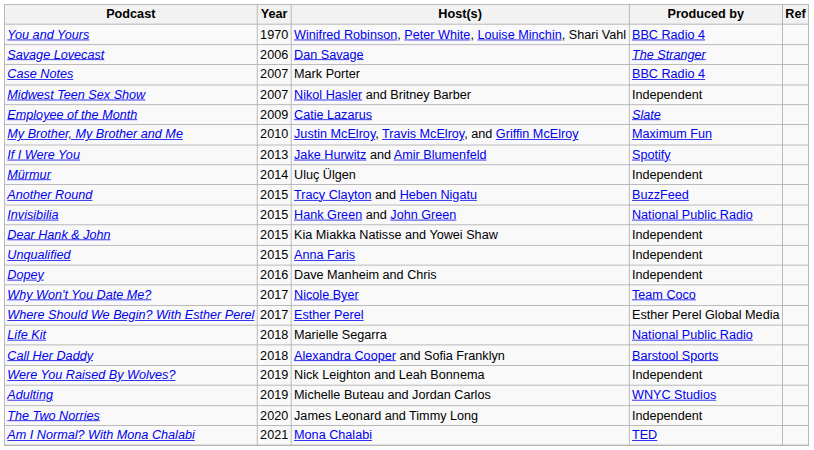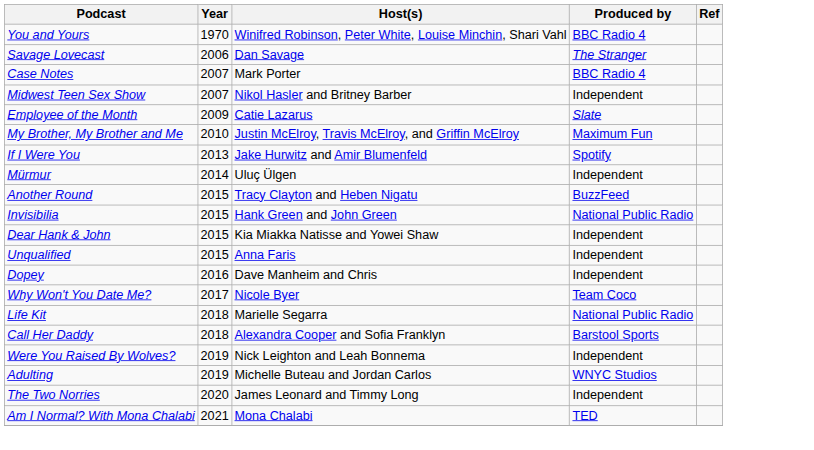 <table class="wikitable sortable">
 <tr>
 <th>Podcast</th>
 <th>Year</th>
 <th>Host(s)</th>
 <th>Produced by</th>
 <th>Ref</th>
 </tr>
 <tr>
 <td><em><a href='#'>You and Yours</a></em></td>
 <td>1970</td>
 <td><a href='#'>Winifred Robinson</a>, <a href='#'>Peter White</a>, <a href='#'>Louise Minchin</a>, Shari Vahl</td>
 <td><a href='#'>BBC Radio 4</a></td>
 <td></td>
 </tr>
 <tr>
 <td><em><a href='#'>Savage Lovecast</a></em></td>
 <td>2006</td>
 <td><a href='#'>Dan Savage</a></td>
 <td><em><a href='#'>The Stranger</a></em></td>
 <td></td>
 </tr>
 <tr>
 <td><em><a href='#'>Case Notes</a></em></td>
 <td>2007</td>
 <td>Mark Porter</td>
 <td><a href='#'>BBC Radio 4</a></td>
 <td></td>
 </tr>
 <tr>
 <td><em><a href='#'>Midwest Teen Sex Show</a></em></td>
 <td>2007</td>
 <td><a href='#'>Nikol Hasler</a> and Britney Barber</td>
 <td>Independent</td>
 <td></td>
 </tr>
 <tr>
 <td><em><a href='#'>Employee of the Month</a></em></td>
 <td>2009</td>
 <td><a href='#'>Catie Lazarus</a></td>
 <td><a href='#'><em>Slate</em></a></td>
 <td></td>
 </tr>
 <tr>
 <td><em><a href='#'>My Brother, My Brother and Me</a></em></td>
 <td>2010</td>
 <td><a href='#'>Justin McElroy</a>, <a href='#'>Travis McElroy</a>, and <a href='#'>Griffin McElroy</a></td>
 <td><a href='#'>Maximum Fun</a></td>
 <td></td>
 </tr>
 <tr>
 <td><em><a href='#'>If I Were You</a></em></td>
 <td>2013</td>
 <td><a href='#'>Jake Hurwitz</a> and <a href='#'>Amir Blumenfeld</a></td>
 <td><a href='#'>Spotify</a></td>
 <td></td>
 </tr>
 <tr>
 <td><em><a href='#'>Mürmur</a></em></td>
 <td>2014</td>
 <td>Uluç Ülgen</td>
 <td>Independent</td>
 <td></td>
 </tr>
 <tr>
 <td><em><a href='#'>Another Round</a></em></td>
 <td>2015</td>
 <td><a href='#'>Tracy Clayton</a> and <a href='#'>Heben Nigatu</a></td>
 <td><a href='#'>BuzzFeed</a></td>
 <td></td>
 </tr>
 <tr>
 <td><em><a href='#'>Invisibilia</a></em></td>
 <td>2015</td>
 <td><a href='#'>Hank Green</a> and <a href='#'>John Green</a></td>
 <td><a href='#'>National Public Radio</a></td>
 <td></td>
 </tr>
 <tr>
 <td><em><a href='#'>Dear Hank & John</a></em></td>
 <td>2015</td>
 <td>Kia Miakka Natisse and Yowei Shaw</td>
 <td>Independent</td>
 <td></td>
 </tr>
 <tr>
 <td><em><a href='#'>Unqualified</a></em></td>
 <td>2015</td>
 <td><a href='#'>Anna Faris</a></td>
 <td>Independent</td>
 <td></td>
 </tr>
 <tr>
 <td><em><a href='#'>Dopey</a></em></td>
 <td>2016</td>
 <td>Dave Manheim and Chris</td>
 <td>Independent</td>
 <td></td>
 </tr>
 <tr>
 <td><em><a href='#'>Why Won't You Date Me?</a></em></td>
 <td>2017</td>
 <td><a href='#'>Nicole Byer</a></td>
 <td><a href='#'>Team Coco</a></td>
 <td></td>
 </tr>
 <tr>
-<td><em><a href='#'>Where Should We Begin? With Esther Perel</a></em></td>
-<td>2017</td>
-<td><a href='#'>Esther Perel</a></td>
-<td>Esther Perel Global Media</td>
-<td></td>
-</tr>
-<tr>
 <td><em><a href='#'>Life Kit</a></em></td>
 <td>2018</td>
 <td>Marielle Segarra</td>
 <td><a href='#'>National Public Radio</a></td>
 <td></td>
 </tr>
 <tr>
 <td><em><a href='#'>Call Her Daddy</a></em></td>
 <td>2018</td>
 <td><a href='#'>Alexandra Cooper</a> and Sofia Franklyn</td>
 <td><a href='#'>Barstool Sports</a></td>
 <td></td>
 </tr>
 <tr>
 <td><em><a href='#'>Were You Raised By Wolves?</a></em></td>
 <td>2019</td>
 <td>Nick Leighton and Leah Bonnema</td>
 <td>Independent</td>
 <td></td>
 </tr>
 <tr>
 <td><a href='#'><em>Adulting</em></a></td>
 <td>2019</td>
 <td>Michelle Buteau and Jordan Carlos</td>
 <td><a href='#'>WNYC Studios</a></td>
 <td></td>
 </tr>
 <tr>
 <td><em><a href='#'>The Two Norries</a></em></td>
 <td>2020</td>
 <td>James Leonard and Timmy Long</td>
 <td>Independent</td>
 <td></td>
 </tr>
 <tr>
 <td><em><a href='#'>Am I Normal? With Mona Chalabi</a></em></td>
 <td>2021</td>
 <td><a href='#'>Mona Chalabi</a></td>
 <td><a href='#'>TED</a></td>
 <td></td>
 </tr>
 <tr>
 </tr>
 </table>
